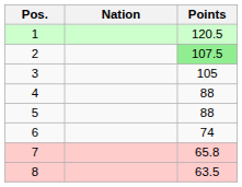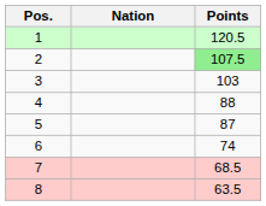 <table class="wikitable gauche" cellspacing="1" style="width:300px;">
 <tr style="background:#efefef; text-align:center;">
 <th style="width:70px;">Pos.</th>
 <th>Nation</th>
 <th style="width:70px;">Points</th>
 </tr>
 <tr style="vertical-align:top; text-align:center; background:#ccffcc;">
 <td>1</td>
 <td style="text-align:left;"></td>
 <td>120.5</td>
 </tr>
 <tr style="vertical-align:top; text-align:center;">
 <td>2</td>
 <td style="text-align:left;"></td>
 <td style="background: lightgreen;">107.5</td>
 </tr>
 <tr style="vertical-align:top; text-align:center;">
 <td>3</td>
 <td style="text-align:left;"></td>
-<td>105</td>
+<td>103</td>
 </tr>
 <tr style="vertical-align:top; text-align:center;">
 <td>4</td>
 <td style="text-align:left;"></td>
 <td>88</td>
 </tr>
 <tr style="vertical-align:top; text-align:center;">
 <td>5</td>
 <td style="text-align:left;"></td>
-<td>88</td>
+<td>87</td>
 </tr>
 <tr style="vertical-align:top; text-align:center;">
 <td>6</td>
 <td style="text-align:left;"></td>
 <td>74</td>
 </tr>
 <tr style="vertical-align:top; text-align:center; background:#ffcccc;">
 <td>7</td>
 <td style="text-align:left;"></td>
-<td>65.8</td>
+<td>68.5</td>
 </tr>
 <tr style="vertical-align:top; text-align:center; background:#ffcccc;">
 <td>8</td>
 <td style="text-align:left;"></td>
 <td>63.5</td>
 </tr>
 </table>
